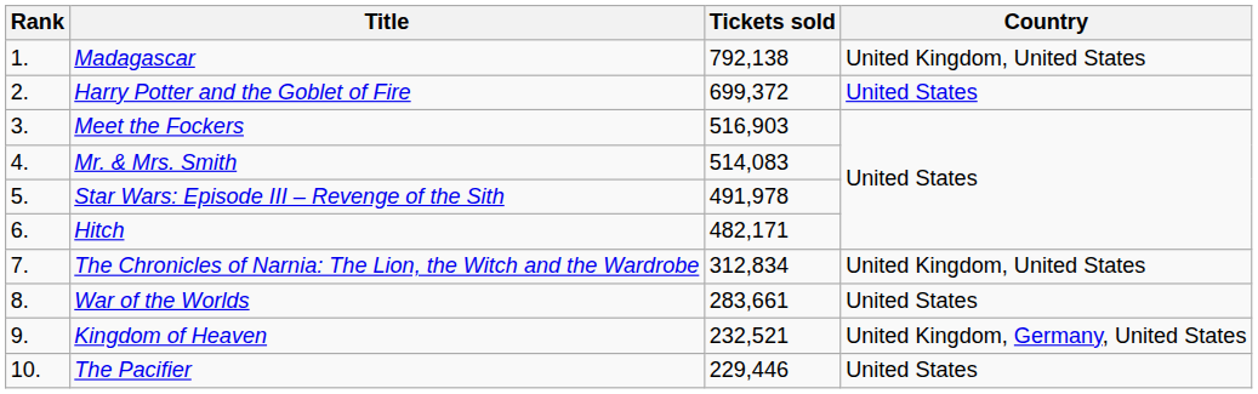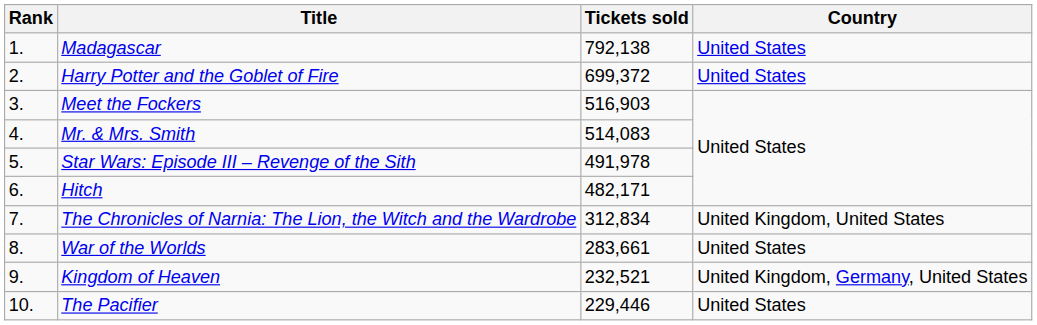 <table class="wikitable sortable">
 <tr>
 <th>Rank</th>
 <th>Title</th>
 <th>Tickets sold</th>
 <th>Country</th>
 </tr>
 <tr>
 <td>1.</td>
 <td><em><a href='#'>Madagascar</a></em></td>
 <td>792,138</td>
-<td rowspan="1">United Kingdom, United States</td>
+<td rowspan="1"><a href='#'>United States</a></td>
 </tr>
 <tr>
 <td>2.</td>
 <td><em><a href='#'>Harry Potter and the Goblet of Fire</a></em></td>
 <td>699,372</td>
 <td rowspan="1"><a href='#'>United States</a></td>
 </tr>
 <tr>
 <td>3.</td>
 <td><em><a href='#'>Meet the Fockers</a></em></td>
 <td>516,903</td>
 <td rowspan="4">United States</td>
 </tr>
 <tr>
 <td>4.</td>
 <td><em><a href='#'>Mr. & Mrs. Smith</a></em></td>
 <td>514,083</td>
 </tr>
 <tr>
 <td>5.</td>
 <td><em><a href='#'>Star Wars: Episode III – Revenge of the Sith</a></em></td>
 <td>491,978</td>
 </tr>
 <tr>
 <td>6.</td>
 <td><em><a href='#'>Hitch</a></em></td>
 <td>482,171</td>
 </tr>
 <tr>
 <td>7.</td>
 <td><em><a href='#'>The Chronicles of Narnia: The Lion, the Witch and the Wardrobe</a></em></td>
 <td>312,834</td>
 <td rowspan="1">United Kingdom, United States</td>
 </tr>
 <tr>
 <td>8.</td>
 <td><em><a href='#'>War of the Worlds</a></em></td>
 <td>283,661</td>
 <td rowspan="1">United States</td>
 </tr>
 <tr>
 <td>9.</td>
 <td><em><a href='#'>Kingdom of Heaven</a></em></td>
 <td>232,521</td>
 <td rowspan="1">United Kingdom, <a href='#'>Germany</a>, United States</td>
 </tr>
 <tr>
 <td>10.</td>
 <td><em><a href='#'>The Pacifier</a></em></td>
 <td>229,446</td>
 <td rowspan="1">United States</td>
 </tr>
 </table>
